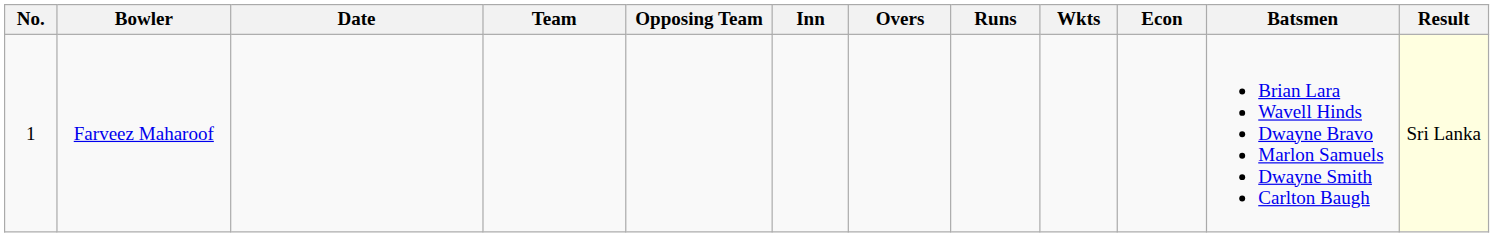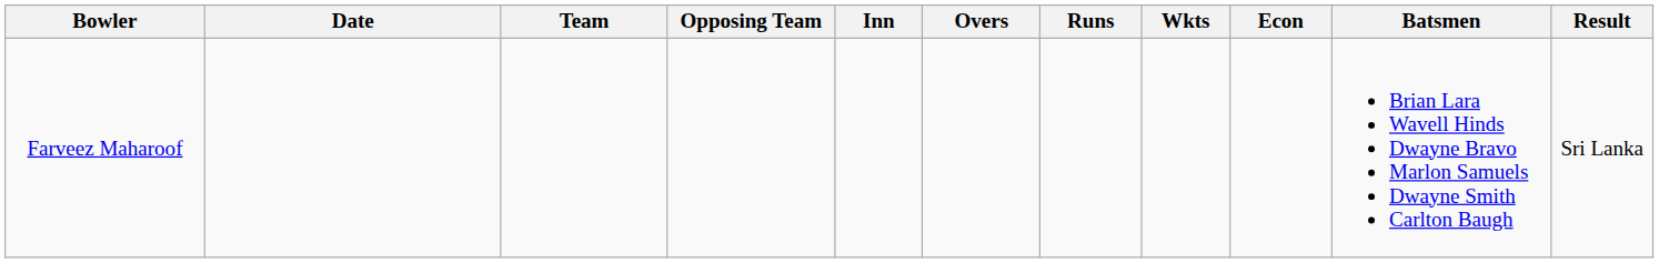 <table class="wikitable" style="font-size: 100%">
 <tr align=center>
-<th scope="col" width="38">No.</th>
 <th scope="col" width="145">Bowler</th>
 <th scope="col" width="220">Date</th>
 <th scope="col" width="120">Team</th>
 <th scope="col" width="120">Opposing Team</th>
 <th scope="col" width="60">Inn</th>
 <th scope="col" width="82">Overs</th>
 <th scope="col" width="70">Runs</th>
 <th scope="col" width="60">Wkts</th>
 <th scope="col" width="70">Econ</th>
 <th scope="col" width="160" class="unsortable">Batsmen</th>
 <th scope="col" width="70">Result</th>
 </tr>
 <tr align=center>
-<td scope="row">1</td>
 <td><a href='#'>Farveez Maharoof</a></td>
 <td> </td>
 <td></td>
 <td></td>
 <td></td>
 <td></td>
 <td></td>
 <td></td>
 <td></td>
 <td align=left><br><ul><li><a href='#'>Brian Lara</a></li><li><a href='#'>Wavell Hinds</a></li><li><a href='#'>Dwayne Bravo</a></li><li><a href='#'>Marlon Samuels</a></li><li><a href='#'>Dwayne Smith</a></li><li><a href='#'>Carlton Baugh</a></li></ul></td>
-<td style="background: lightyellow;">Sri Lanka</td>
+<td>Sri Lanka</td>
 </tr>
 </table>
